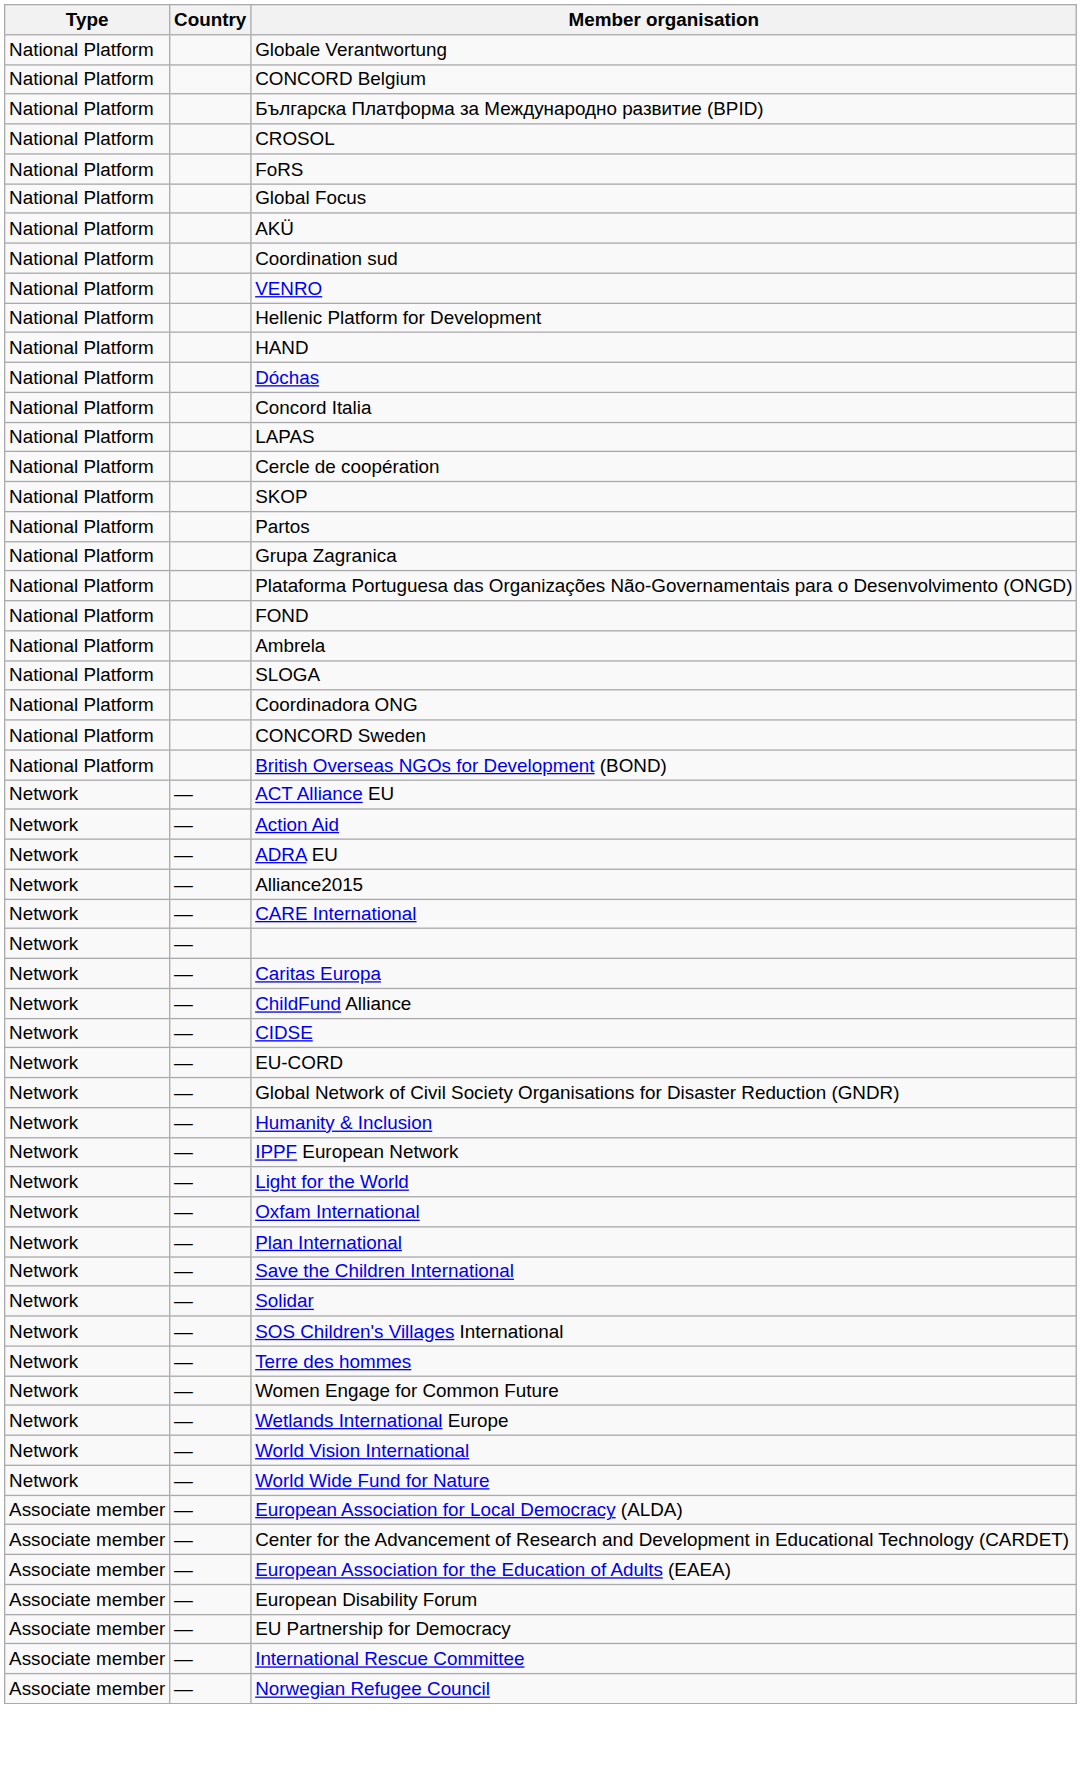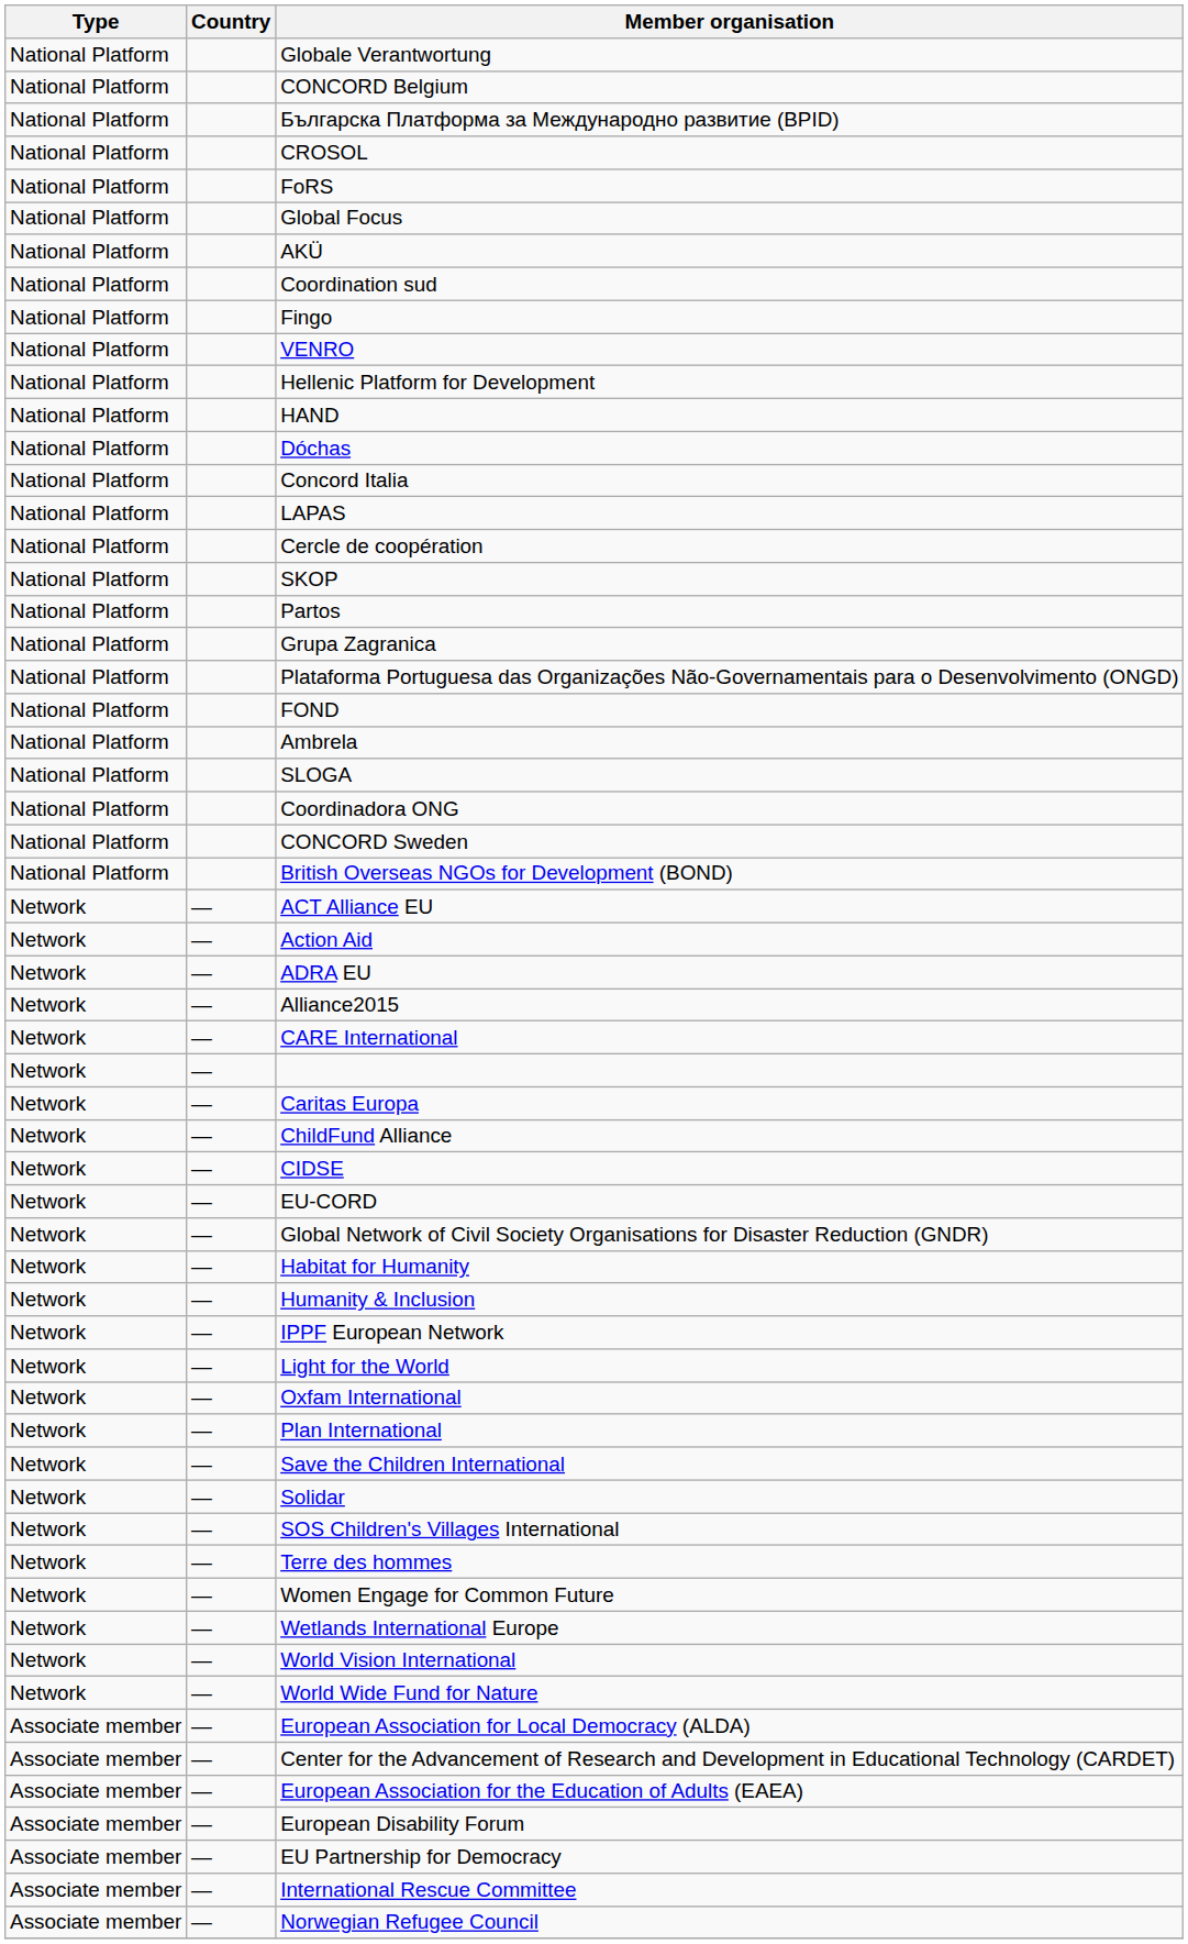 <table class="wikitable sortable" style="font-size: 90%">
 <tr>
 <th>Type</th>
 <th>Country</th>
 <th>Member organisation</th>
 </tr>
 <tr>
 <td>National Platform</td>
 <td></td>
 <td>Globale Verantwortung</td>
 </tr>
 <tr>
 <td>National Platform</td>
 <td></td>
 <td>CONCORD Belgium</td>
 </tr>
 <tr>
 <td>National Platform</td>
 <td></td>
 <td>Българска Платформа за Международно развитие (BPID)</td>
 </tr>
 <tr>
 <td>National Platform</td>
 <td></td>
 <td>CROSOL</td>
 </tr>
 <tr>
 <td>National Platform</td>
 <td></td>
 <td>FoRS</td>
 </tr>
 <tr>
 <td>National Platform</td>
 <td></td>
 <td>Global Focus</td>
 </tr>
 <tr>
 <td>National Platform</td>
 <td></td>
 <td>AKÜ</td>
 </tr>
 <tr>
 <td>National Platform</td>
 <td></td>
 <td>Coordination sud</td>
+</tr>
+<tr>
+<td>National Platform</td>
+<td></td>
+<td>Fingo</td>
 </tr>
 <tr>
 <td>National Platform</td>
 <td></td>
 <td><a href='#'>VENRO</a></td>
 </tr>
 <tr>
 <td>National Platform</td>
 <td></td>
 <td>Hellenic Platform for Development</td>
 </tr>
 <tr>
 <td>National Platform</td>
 <td></td>
 <td>HAND</td>
 </tr>
 <tr>
 <td>National Platform</td>
 <td></td>
 <td><a href='#'>Dóchas</a></td>
 </tr>
 <tr>
 <td>National Platform</td>
 <td></td>
 <td>Concord Italia</td>
 </tr>
 <tr>
 <td>National Platform</td>
 <td></td>
 <td>LAPAS</td>
 </tr>
 <tr>
 <td>National Platform</td>
 <td></td>
 <td>Cercle de coopération</td>
 </tr>
 <tr>
 <td>National Platform</td>
 <td></td>
 <td>SKOP</td>
 </tr>
 <tr>
 <td>National Platform</td>
 <td></td>
 <td>Partos</td>
 </tr>
 <tr>
 <td>National Platform</td>
 <td></td>
 <td>Grupa Zagranica</td>
 </tr>
 <tr>
 <td>National Platform</td>
 <td></td>
 <td>Plataforma Portuguesa das Organizações Não-Governamentais para o Desenvolvimento (ONGD)</td>
 </tr>
 <tr>
 <td>National Platform</td>
 <td></td>
 <td>FOND</td>
 </tr>
 <tr>
 <td>National Platform</td>
 <td></td>
 <td>Ambrela</td>
 </tr>
 <tr>
 <td>National Platform</td>
 <td></td>
 <td>SLOGA</td>
 </tr>
 <tr>
 <td>National Platform</td>
 <td></td>
 <td>Coordinadora ONG</td>
 </tr>
 <tr>
 <td>National Platform</td>
 <td></td>
 <td>CONCORD Sweden</td>
 </tr>
 <tr>
 <td>National Platform</td>
 <td></td>
 <td><a href='#'>British Overseas NGOs for Development</a> (BOND)</td>
 </tr>
 <tr>
 <td>Network</td>
 <td>—</td>
 <td><a href='#'>ACT Alliance</a> EU</td>
 </tr>
 <tr>
 <td>Network</td>
 <td>—</td>
 <td><a href='#'>Action Aid</a></td>
 </tr>
 <tr>
 <td>Network</td>
 <td>—</td>
 <td><a href='#'>ADRA</a> EU</td>
 </tr>
 <tr>
 <td>Network</td>
 <td>—</td>
 <td>Alliance2015</td>
 </tr>
 <tr>
 <td>Network</td>
 <td>—</td>
 <td><a href='#'>CARE International</a></td>
 </tr>
 <tr>
 <td>Network</td>
 <td>—</td>
 </tr>
 <tr>
 <td>Network</td>
 <td>—</td>
 <td><a href='#'>Caritas Europa</a></td>
 </tr>
 <tr>
 <td>Network</td>
 <td>—</td>
 <td><a href='#'>ChildFund</a> Alliance</td>
 </tr>
 <tr>
 <td>Network</td>
 <td>—</td>
 <td><a href='#'>CIDSE</a></td>
 </tr>
 <tr>
 <td>Network</td>
 <td>—</td>
 <td>EU-CORD</td>
 </tr>
 <tr>
 <td>Network</td>
 <td>—</td>
 <td>Global Network of Civil Society Organisations for Disaster Reduction (GNDR)</td>
 </tr>
 <tr>
 <td>Network</td>
 <td>—</td>
+<td><a href='#'>Habitat for Humanity</a></td>
+</tr>
+<tr>
+<td>Network</td>
+<td>—</td>
 <td><a href='#'>Humanity & Inclusion</a></td>
 </tr>
 <tr>
 <td>Network</td>
 <td>—</td>
 <td><a href='#'>IPPF</a> European Network</td>
 </tr>
 <tr>
 <td>Network</td>
 <td>—</td>
 <td><a href='#'>Light for the World</a></td>
 </tr>
 <tr>
 <td>Network</td>
 <td>—</td>
 <td><a href='#'>Oxfam International</a></td>
 </tr>
 <tr>
 <td>Network</td>
 <td>—</td>
 <td><a href='#'>Plan International</a></td>
 </tr>
 <tr>
 <td>Network</td>
 <td>—</td>
 <td><a href='#'>Save the Children International</a></td>
 </tr>
 <tr>
 <td>Network</td>
 <td>—</td>
 <td><a href='#'>Solidar</a></td>
 </tr>
 <tr>
 <td>Network</td>
 <td>—</td>
 <td><a href='#'>SOS Children's Villages</a> International</td>
 </tr>
 <tr>
 <td>Network</td>
 <td>—</td>
 <td><a href='#'>Terre des hommes</a></td>
 </tr>
 <tr>
 <td>Network</td>
 <td>—</td>
 <td>Women Engage for Common Future</td>
 </tr>
 <tr>
 <td>Network</td>
 <td>—</td>
 <td><a href='#'>Wetlands International</a> Europe</td>
 </tr>
 <tr>
 <td>Network</td>
 <td>—</td>
 <td><a href='#'>World Vision International</a></td>
 </tr>
 <tr>
 <td>Network</td>
 <td>—</td>
 <td><a href='#'>World Wide Fund for Nature</a></td>
 </tr>
 <tr>
 <td>Associate member</td>
 <td>—</td>
 <td><a href='#'>European Association for Local Democracy</a> (ALDA)</td>
 </tr>
 <tr>
 <td>Associate member</td>
 <td>—</td>
 <td>Center for the Advancement of Research and Development in Educational Technology (CARDET)</td>
 </tr>
 <tr>
 <td>Associate member</td>
 <td>—</td>
 <td><a href='#'>European Association for the Education of Adults</a> (EAEA)</td>
 </tr>
 <tr>
 <td>Associate member</td>
 <td>—</td>
 <td>European Disability Forum</td>
 </tr>
 <tr>
 <td>Associate member</td>
 <td>—</td>
 <td>EU Partnership for Democracy</td>
 </tr>
 <tr>
 <td>Associate member</td>
 <td>—</td>
 <td><a href='#'>International Rescue Committee</a></td>
 </tr>
 <tr>
 <td>Associate member</td>
 <td>—</td>
 <td><a href='#'>Norwegian Refugee Council</a></td>
 </tr>
 <tr>
 </tr>
 </table>
